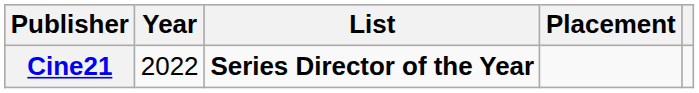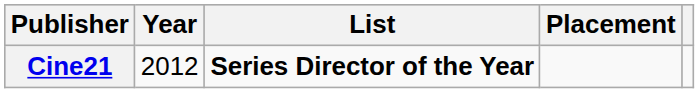 <table class="wikitable plainrowheaders sortable">
 <tr>
 <th scope="col">Publisher</th>
 <th scope="col">Year</th>
 <th scope="col">List</th>
 <th scope="col">Placement</th>
 <th scope="col" class="unsortable"></th>
 </tr>
 <tr>
 <th scope="row"><a href='#'>Cine21</a></th>
-<td>2022</td>
+<td>2012</td>
 <td><strong>Series Director of the Year</strong></td>
 <td></td>
 <td></td>
 </tr>
 </table>
